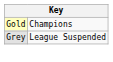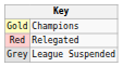 <table class="wikitable" style="font-size:85%">
 <tr>
 <th colspan=2>Key</th>
 </tr>
 <tr>
 <td bgcolor="#ffffbf" style="text-align: center;">Gold</td>
 <td>Champions</td>
 </tr>
 <tr>
+<td bgcolor="#ffcfcf" style="text-align: center;">Red</td>
+<td>Relegated</td>
+</tr>
+<tr>
 <td bgcolor="#e2e2e2" style="text-align: center;">Grey</td>
 <td>League Suspended</td>
 </tr>
 </table>
